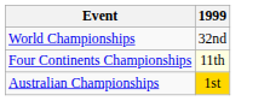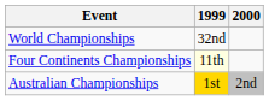 <table class="wikitable">
 <tr>
 <th>Event</th>
 <th>1999</th>
+<th>2000</th>
 </tr>
 <tr>
 <td><a href='#'>World Championships</a></td>
 <td align="center">32nd</td>
+<td></td>
 </tr>
 <tr>
 <td><a href='#'>Four Continents Championships</a></td>
 <td align="center" style="background: lightyellow;">11th</td>
+<td></td>
 </tr>
 <tr>
 <td><a href='#'>Australian Championships</a></td>
 <td align="center" bgcolor="gold">1st</td>
+<td align="center" bgcolor="silver">2nd</td>
 </tr>
 </table>
